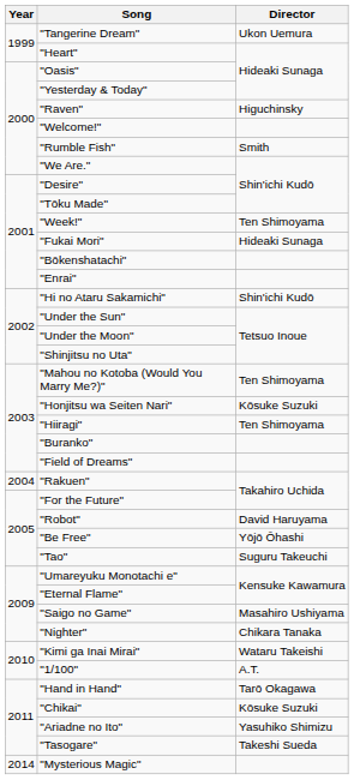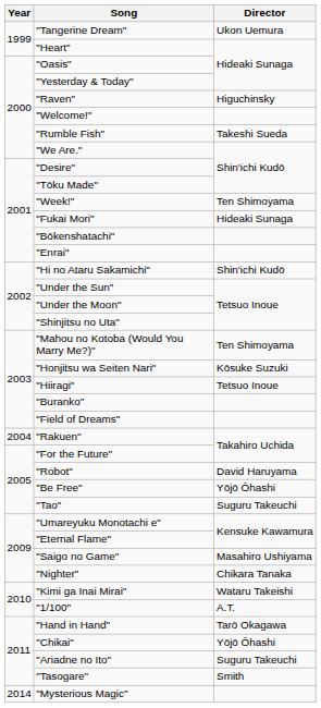 <table class="wikitable">
 <tr>
 <th>Year</th>
 <th width="260">Song</th>
 <th>Director</th>
 </tr>
 <tr>
 <td rowspan="2">1999</td>
 <td align="left">"Tangerine Dream"</td>
 <td>Ukon Uemura</td>
 </tr>
 <tr>
 <td align="left">"Heart"</td>
 <td rowspan="3">Hideaki Sunaga</td>
 </tr>
 <tr>
 <td rowspan="6">2000</td>
 <td align="left">"Oasis"</td>
 </tr>
 <tr>
 <td align="left">"Yesterday & Today"</td>
 </tr>
 <tr>
 <td align="left">"Raven"</td>
 <td>Higuchinsky</td>
 </tr>
 <tr>
 <td align="left">"Welcome!"</td>
 <td></td>
 </tr>
 <tr>
 <td align="left">"Rumble Fish"</td>
-<td>Smith</td>
+<td>Takeshi Sueda</td>
 </tr>
 <tr>
 <td align="left">"We Are."</td>
 <td rowspan="3">Shin'ichi Kudō</td>
 </tr>
 <tr>
 <td rowspan="6">2001</td>
 <td align="left">"Desire"</td>
 </tr>
 <tr>
 <td align="left">"Tōku Made"</td>
 </tr>
 <tr>
 <td align="left">"Week!"</td>
 <td>Ten Shimoyama</td>
 </tr>
 <tr>
 <td align="left">"Fukai Mori"</td>
 <td>Hideaki Sunaga</td>
 </tr>
 <tr>
 <td align="left">"Bōkenshatachi"</td>
 <td></td>
 </tr>
 <tr>
 <td align="left">"Enrai"</td>
 <td></td>
 </tr>
 <tr>
 <td rowspan="4">2002</td>
 <td align="left">"Hi no Ataru Sakamichi"</td>
 <td>Shin'ichi Kudō</td>
 </tr>
 <tr>
 <td align="left">"Under the Sun"</td>
 <td rowspan="3">Tetsuo Inoue</td>
 </tr>
 <tr>
 <td align="left">"Under the Moon"</td>
 </tr>
 <tr>
 <td align="left">"Shinjitsu no Uta"</td>
 </tr>
 <tr>
 <td rowspan="5">2003</td>
 <td align="left">"Mahou no Kotoba (Would You Marry Me?)"</td>
 <td>Ten Shimoyama</td>
 </tr>
 <tr>
 <td align="left">"Honjitsu wa Seiten Nari"</td>
 <td>Kōsuke Suzuki</td>
 </tr>
 <tr>
 <td align="left">"Hiiragi"</td>
-<td>Ten Shimoyama</td>
+<td>Tetsuo Inoue</td>
 </tr>
 <tr>
 <td align="left">"Buranko"</td>
 <td></td>
 </tr>
 <tr>
 <td align="left">"Field of Dreams"</td>
 <td></td>
 </tr>
 <tr>
 <td>2004</td>
 <td align="left">"Rakuen"</td>
 <td rowspan="2">Takahiro Uchida</td>
 </tr>
 <tr>
 <td rowspan="4">2005</td>
 <td align="left">"For the Future"</td>
 </tr>
 <tr>
 <td align="left">"Robot"</td>
 <td>David Haruyama</td>
 </tr>
 <tr>
 <td align="left">"Be Free"</td>
 <td>Yōjō Ōhashi</td>
 </tr>
 <tr>
 <td align="left">"Tao"</td>
 <td>Suguru Takeuchi</td>
 </tr>
 <tr>
 <td rowspan="4">2009</td>
 <td align="left">"Umareyuku Monotachi e"</td>
 <td rowspan="2">Kensuke Kawamura</td>
 </tr>
 <tr>
 <td align="left">"Eternal Flame"</td>
 </tr>
 <tr>
 <td align="left">"Saigo no Game"</td>
 <td>Masahiro Ushiyama</td>
 </tr>
 <tr>
 <td align="left">"Nighter"</td>
 <td>Chikara Tanaka</td>
 </tr>
 <tr>
 <td rowspan="2">2010</td>
 <td align="left">"Kimi ga Inai Mirai"</td>
 <td>Wataru Takeishi</td>
 </tr>
 <tr>
 <td align="left">"1/100"</td>
 <td>A.T.</td>
 </tr>
 <tr>
 <td rowspan="4">2011</td>
 <td align="left">"Hand in Hand"</td>
 <td>Tarō Okagawa</td>
 </tr>
 <tr>
 <td align="left">"Chikai"</td>
-<td>Kōsuke Suzuki</td>
+<td>Yōjō Ōhashi</td>
 </tr>
 <tr>
 <td align="left">"Ariadne no Ito"</td>
-<td>Yasuhiko Shimizu</td>
+<td>Suguru Takeuchi</td>
 </tr>
 <tr>
 <td align="left">"Tasogare"</td>
-<td>Takeshi Sueda</td>
+<td>Smith</td>
 </tr>
 <tr>
 <td>2014</td>
 <td align="left">"Mysterious Magic"</td>
 <td></td>
 </tr>
 </table>
